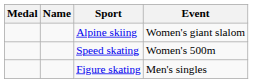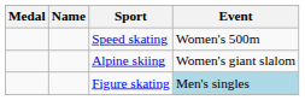 <table class="wikitable sortable" style="font-size:90%">
 <tr>
 <th>Medal</th>
 <th>Name</th>
 <th>Sport</th>
 <th>Event</th>
 </tr>
 <tr>
 <td></td>
 <td></td>
+<td><a href='#'>Speed skating</a></td>
+<td>Women's 500m</td>
+</tr>
+<tr>
+<td></td>
+<td></td>
 <td><a href='#'>Alpine skiing</a></td>
 <td>Women's giant slalom</td>
 </tr>
 <tr>
 <td></td>
 <td></td>
-<td><a href='#'>Speed skating</a></td>
-<td>Women's 500m</td>
-</tr>
-<tr>
-<td></td>
-<td></td>
 <td><a href='#'>Figure skating</a></td>
-<td>Men's singles</td>
+<td style="background: lightblue;">Men's singles</td>
 </tr>
 </table>
